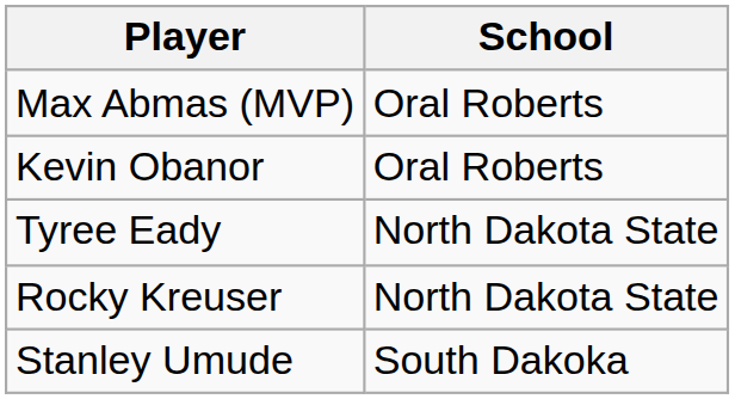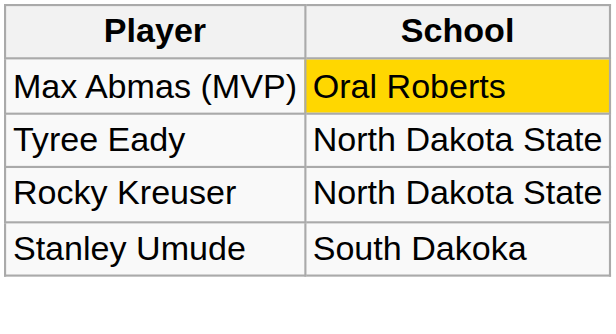 <table class="wikitable">
 <tr>
 <th>Player</th>
 <th>School</th>
 </tr>
 <tr>
 <td>Max Abmas (MVP)</td>
-<td>Oral Roberts</td>
-</tr>
-<tr>
-<td>Kevin Obanor</td>
-<td>Oral Roberts</td>
+<td style="background: gold;">Oral Roberts</td>
 </tr>
 <tr>
 <td>Tyree Eady</td>
 <td>North Dakota State</td>
 </tr>
 <tr>
 <td>Rocky Kreuser</td>
 <td>North Dakota State</td>
 </tr>
 <tr>
 <td>Stanley Umude</td>
 <td>South Dakoka</td>
 </tr>
 </table>
